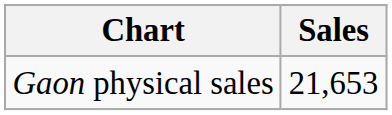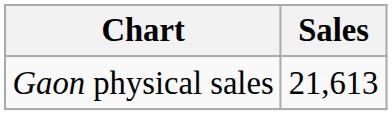 <table class="wikitable">
 <tr>
 <th>Chart</th>
 <th>Sales</th>
 </tr>
 <tr>
 <td><em>Gaon</em> physical sales</td>
-<td align="center">21,653</td>
+<td align="center">21,613</td>
 </tr>
 </table>
